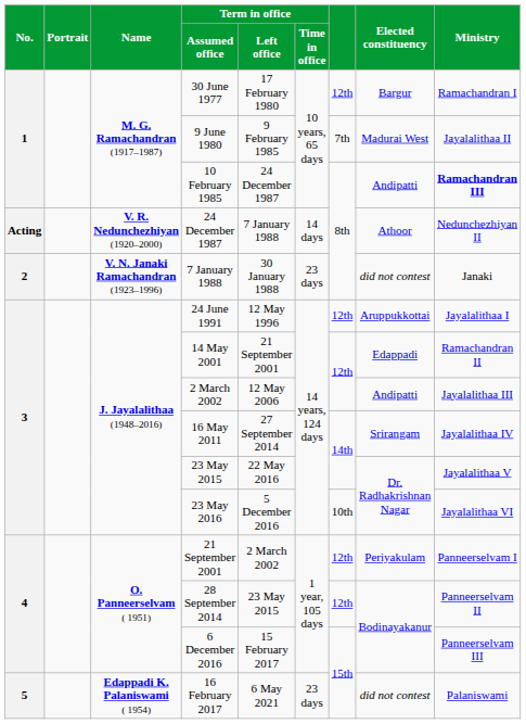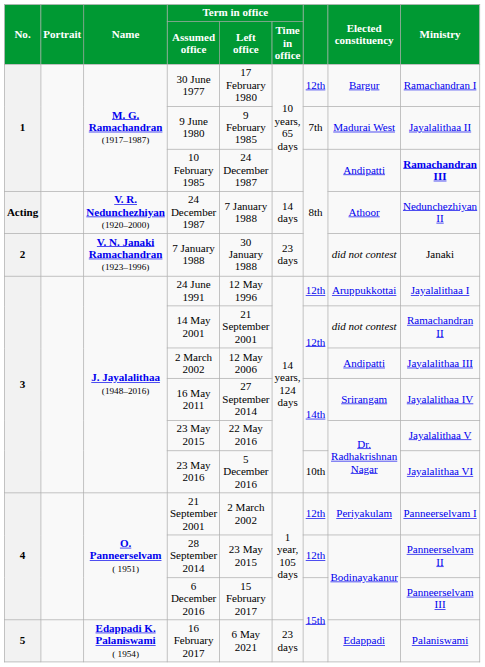 <table class="wikitable sortable" style="text-align:center;">
 <tr>
 <th rowspan=2 style="background-color:#009933;color:white">No.</th>
 <th rowspan=2 style="background-color:#009933;color:white">Portrait</th>
 <th rowspan=2 style="background-color:#009933;color:white">Name<br></th>
 <th colspan=3 style="background-color:#009933;color:white">Term in office</th>
 <th rowspan=2 style="background-color:#009933;color:white"><a href='#'></a><br></th>
 <th rowspan=2 style="background-color:#009933;color:white">Elected constituency</th>
 <th rowspan=2 style="background-color:#009933;color:white">Ministry</th>
 </tr>
 <tr>
 <th style="background-color:#009933;color:white">Assumed office</th>
 <th style="background-color:#009933;color:white">Left office</th>
 <th style="background-color:#009933;color:white">Time in office</th>
 </tr>
 <tr>
 <th rowspan=3>1</th>
 <td rowspan=3></td>
 <td rowspan=3><strong><a href='#'>M. G. Ramachandran</a></strong><br><small>(1917–1987)</small></td>
 <td>30 June 1977</td>
 <td>17 February 1980</td>
 <td rowspan=3>10 years, 65 days</td>
 <td><a href='#'>12th</a><br></td>
 <td><a href='#'>Bargur</a></td>
 <td><a href='#'>Ramachandran I</a></td>
 </tr>
 <tr>
 <td>9 June 1980</td>
 <td>9 February 1985</td>
 <td>7th<br></td>
 <td><a href='#'>Madurai West</a></td>
 <td><a href='#'>Jayalalithaa II</a></td>
 </tr>
 <tr>
 <td>10 February 1985</td>
 <td>24 December 1987</td>
 <td rowspan=3>8th<br></td>
 <td><a href='#'>Andipatti</a></td>
 <td><strong><a href='#'>Ramachandran III</a></strong></td>
 </tr>
 <tr>
 <th>Acting</th>
 <td></td>
 <td><strong><a href='#'>V. R. Nedunchezhiyan</a></strong><br><small>(1920–2000)</small></td>
 <td>24 December 1987</td>
 <td>7 January 1988</td>
 <td>14 days</td>
 <td><a href='#'>Athoor</a></td>
 <td><a href='#'>Nedunchezhiyan II</a></td>
 </tr>
 <tr>
 <th>2</th>
 <td></td>
 <td><strong><a href='#'>V. N. Janaki Ramachandran</a></strong><br><small>(1923–1996)</small></td>
 <td>7 January 1988</td>
 <td>30 January 1988</td>
 <td>23 days</td>
 <td><em>did not contest</em></td>
 <td>Janaki</td>
 </tr>
 <tr>
 <th rowspan=6>3</th>
 <td rowspan=6></td>
 <td rowspan=6><strong><a href='#'>J. Jayalalithaa</a></strong><br><small>(1948–2016)</small></td>
 <td>24 June 1991</td>
 <td>12 May 1996</td>
 <td rowspan=6>14 years, 124 days</td>
 <td><a href='#'>12th</a><br></td>
 <td><a href='#'>Aruppukkottai</a></td>
 <td><a href='#'>Jayalalithaa I</a></td>
 </tr>
 <tr>
 <td>14 May 2001</td>
 <td>21 September 2001</td>
 <td rowspan=2><a href='#'>12th</a><br></td>
-<td><a href='#'>Edappadi</a></td>
+<td><em>did not contest</em></td>
 <td><a href='#'>Ramachandran II</a></td>
 </tr>
 <tr>
 <td>2 March 2002</td>
 <td>12 May 2006</td>
 <td><a href='#'>Andipatti</a></td>
 <td><a href='#'>Jayalalithaa III</a></td>
 </tr>
 <tr>
 <td>16 May 2011</td>
 <td>27 September 2014</td>
 <td rowspan=2><a href='#'>14th</a><br></td>
 <td><a href='#'>Srirangam</a></td>
 <td><a href='#'>Jayalalithaa IV</a></td>
 </tr>
 <tr>
 <td>23 May 2015</td>
 <td>22 May 2016</td>
 <td rowspan=2><a href='#'>Dr. Radhakrishnan Nagar</a></td>
 <td><a href='#'>Jayalalithaa V</a></td>
 </tr>
 <tr>
 <td>23 May 2016</td>
 <td>5 December 2016</td>
 <td>10th<br></td>
 <td><a href='#'>Jayalalithaa VI</a></td>
 </tr>
 <tr>
 <th rowspan=3>4</th>
 <td rowspan=3></td>
 <td rowspan=3><strong><a href='#'>O. Panneerselvam</a></strong><br><small>( 1951)</small></td>
 <td>21 September 2001</td>
 <td>2 March 2002</td>
 <td rowspan=3>1 year, 105 days</td>
 <td><a href='#'>12th</a><br></td>
 <td><a href='#'>Periyakulam</a></td>
 <td><a href='#'>Panneerselvam I</a></td>
 </tr>
 <tr>
 <td>28 September 2014</td>
 <td>23 May 2015</td>
 <td><a href='#'>12th</a><br></td>
 <td rowspan=2><a href='#'>Bodinayakanur</a></td>
 <td><a href='#'>Panneerselvam II</a></td>
 </tr>
 <tr>
 <td>6 December 2016</td>
 <td>15 February 2017</td>
 <td rowspan=2><a href='#'>15th</a><br></td>
 <td><a href='#'>Panneerselvam III</a></td>
 </tr>
 <tr>
 <th>5</th>
 <td></td>
 <td><strong><a href='#'>Edappadi K. Palaniswami</a></strong><br><small>( 1954)</small></td>
 <td>16 February 2017</td>
 <td>6 May 2021</td>
 <td>23 days</td>
-<td><em>did not contest</em></td>
+<td><a href='#'>Edappadi</a></td>
 <td><a href='#'>Palaniswami</a></td>
 </tr>
 </table>
